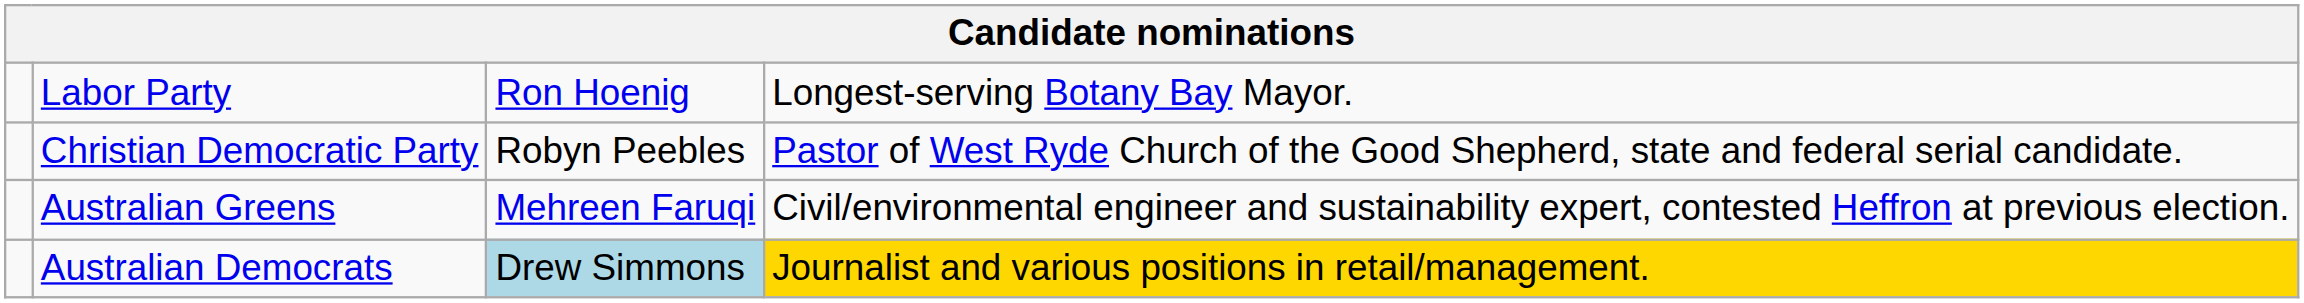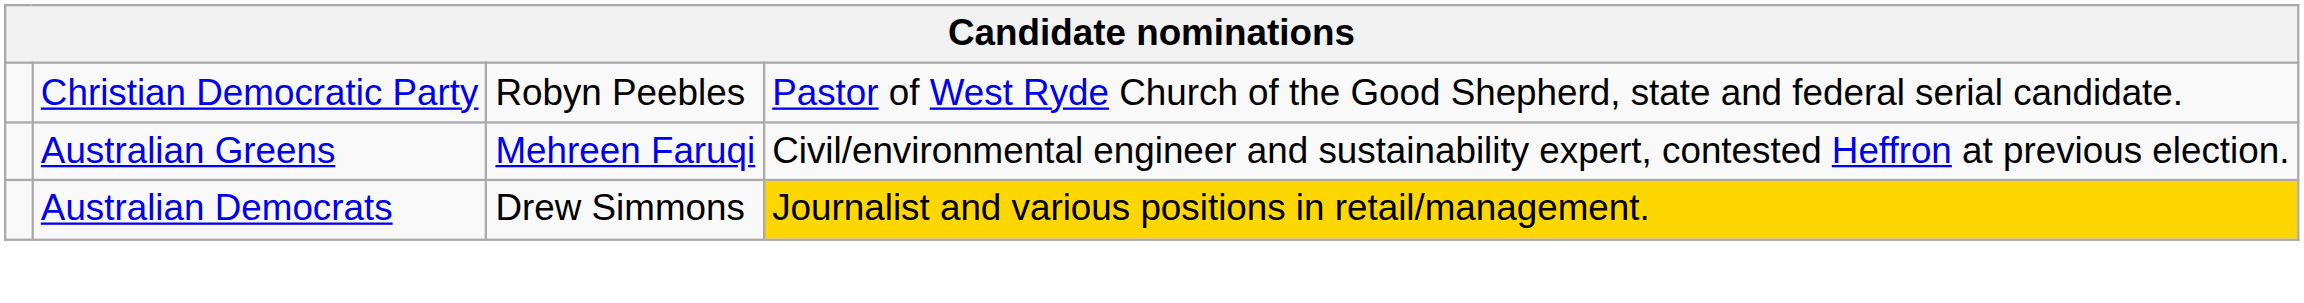 <table class="wikitable">
 <tr>
 <th colspan=4>Candidate nominations</th>
-</tr>
-<tr>
-<td> </td>
-<td><a href='#'>Labor Party</a></td>
-<td><a href='#'>Ron Hoenig</a></td>
-<td>Longest-serving <a href='#'>Botany Bay</a> Mayor.</td>
 </tr>
 <tr>
 <td> </td>
 <td><a href='#'>Christian Democratic Party</a></td>
 <td>Robyn Peebles</td>
 <td><a href='#'>Pastor</a> of <a href='#'>West Ryde</a> Church of the Good Shepherd, state and federal serial candidate.</td>
 </tr>
 <tr>
 <td> </td>
 <td><a href='#'>Australian Greens</a></td>
 <td><a href='#'>Mehreen Faruqi</a></td>
 <td>Civil/environmental engineer and sustainability expert, contested <a href='#'>Heffron</a> at previous election.</td>
 </tr>
 <tr>
 <td> </td>
 <td><a href='#'>Australian Democrats</a></td>
-<td style="background: lightblue;">Drew Simmons</td>
+<td>Drew Simmons</td>
 <td style="background: gold;">Journalist and various positions in retail/management.</td>
 </tr>
 </table>
